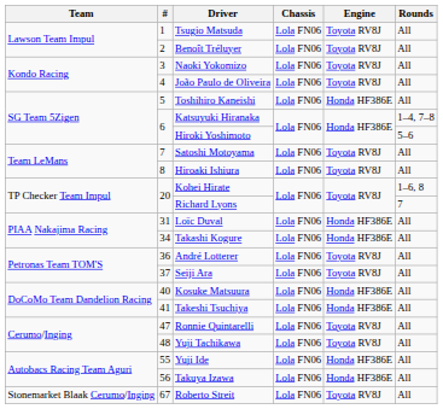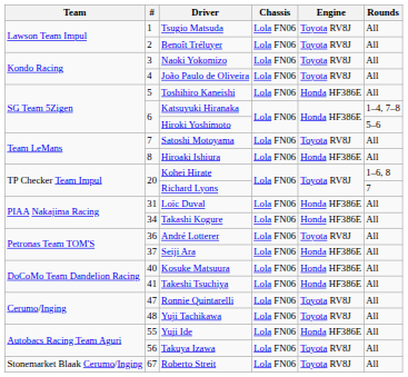 <table class="wikitable" style="font-size:85%">
 <tr>
 <th>Team</th>
 <th>#</th>
 <th>Driver</th>
 <th>Chassis</th>
 <th>Engine</th>
 <th>Rounds</th>
 </tr>
 <tr>
 <td rowspan=2><a href='#'>Lawson Team Impul</a></td>
 <td>1</td>
 <td> <a href='#'>Tsugio Matsuda</a></td>
 <td><a href='#'>Lola</a> FN06</td>
 <td><a href='#'>Toyota</a> RV8J</td>
 <td>All</td>
 </tr>
 <tr>
 <td>2</td>
 <td> <a href='#'>Benoît Tréluyer</a></td>
 <td><a href='#'>Lola</a> FN06</td>
 <td><a href='#'>Toyota</a> RV8J</td>
 <td>All</td>
 </tr>
 <tr>
 <td rowspan=2><a href='#'>Kondo Racing</a></td>
 <td>3</td>
 <td> <a href='#'>Naoki Yokomizo</a></td>
 <td><a href='#'>Lola</a> FN06</td>
 <td><a href='#'>Toyota</a> RV8J</td>
 <td>All</td>
 </tr>
 <tr>
 <td>4</td>
 <td> <a href='#'>João Paulo de Oliveira</a></td>
 <td><a href='#'>Lola</a> FN06</td>
 <td><a href='#'>Toyota</a> RV8J</td>
 <td>All</td>
 </tr>
 <tr>
 <td rowspan=3><a href='#'>SG Team 5Zigen</a></td>
 <td>5</td>
 <td> <a href='#'>Toshihiro Kaneishi</a></td>
 <td><a href='#'>Lola</a> FN06</td>
 <td><a href='#'>Honda</a> HF386E</td>
 <td>All</td>
 </tr>
 <tr>
 <td rowspan=2>6</td>
 <td> <a href='#'>Katsuyuki Hiranaka</a></td>
 <td rowspan=2><a href='#'>Lola</a> FN06</td>
 <td rowspan=2><a href='#'>Honda</a> HF386E</td>
 <td>1–4, 7–8</td>
 </tr>
 <tr>
 <td> <a href='#'>Hiroki Yoshimoto</a></td>
 <td>5–6</td>
 </tr>
 <tr>
 <td rowspan=2><a href='#'>Team LeMans</a></td>
 <td>7</td>
 <td> <a href='#'>Satoshi Motoyama</a></td>
 <td><a href='#'>Lola</a> FN06</td>
 <td><a href='#'>Toyota</a> RV8J</td>
 <td>All</td>
 </tr>
 <tr>
 <td>8</td>
 <td> <a href='#'>Hiroaki Ishiura</a></td>
 <td><a href='#'>Lola</a> FN06</td>
-<td><a href='#'>Toyota</a> RV8J</td>
+<td><a href='#'>Honda</a> HF386E</td>
 <td>All</td>
 </tr>
 <tr>
 <td rowspan=2>TP Checker <a href='#'>Team Impul</a></td>
 <td rowspan=2 align=center>20</td>
 <td> <a href='#'>Kohei Hirate</a></td>
 <td rowspan=2><a href='#'>Lola</a> FN06</td>
 <td rowspan=2><a href='#'>Toyota</a> RV8J</td>
 <td>1–6, 8</td>
 </tr>
 <tr>
 <td> <a href='#'>Richard Lyons</a></td>
 <td>7</td>
 </tr>
 <tr>
 <td rowspan=2><a href='#'>PIAA</a> <a href='#'>Nakajima Racing</a></td>
 <td>31</td>
 <td> <a href='#'>Loïc Duval</a></td>
 <td><a href='#'>Lola</a> FN06</td>
 <td><a href='#'>Honda</a> HF386E</td>
 <td>All</td>
 </tr>
 <tr>
 <td>34</td>
 <td> <a href='#'>Takashi Kogure</a></td>
 <td><a href='#'>Lola</a> FN06</td>
 <td><a href='#'>Honda</a> HF386E</td>
 <td>All</td>
 </tr>
 <tr>
 <td rowspan=2><a href='#'>Petronas Team TOM'S</a></td>
 <td>36</td>
 <td> <a href='#'>André Lotterer</a></td>
 <td><a href='#'>Lola</a> FN06</td>
 <td><a href='#'>Toyota</a> RV8J</td>
 <td>All</td>
 </tr>
 <tr>
 <td>37</td>
 <td> <a href='#'>Seiji Ara</a></td>
 <td><a href='#'>Lola</a> FN06</td>
-<td><a href='#'>Toyota</a> RV8J</td>
+<td><a href='#'>Honda</a> HF386E</td>
 <td>All</td>
 </tr>
 <tr>
 <td rowspan=2><a href='#'>DoCoMo Team Dandelion Racing</a></td>
 <td>40</td>
 <td> <a href='#'>Kosuke Matsuura</a></td>
 <td><a href='#'>Lola</a> FN06</td>
 <td><a href='#'>Honda</a> HF386E</td>
 <td>All</td>
 </tr>
 <tr>
 <td>41</td>
 <td> <a href='#'>Takeshi Tsuchiya</a></td>
 <td><a href='#'>Lola</a> FN06</td>
 <td><a href='#'>Honda</a> HF386E</td>
 <td>All</td>
 </tr>
 <tr>
 <td rowspan=2><a href='#'>Cerumo</a>/<a href='#'>Inging</a></td>
 <td>47</td>
 <td> <a href='#'>Ronnie Quintarelli</a></td>
 <td><a href='#'>Lola</a> FN06</td>
 <td><a href='#'>Toyota</a> RV8J</td>
 <td>All</td>
 </tr>
 <tr>
 <td>48</td>
 <td> <a href='#'>Yuji Tachikawa</a></td>
 <td><a href='#'>Lola</a> FN06</td>
 <td><a href='#'>Toyota</a> RV8J</td>
 <td>All</td>
 </tr>
 <tr>
 <td rowspan=2><a href='#'>Autobacs Racing Team Aguri</a></td>
 <td>55</td>
 <td> <a href='#'>Yuji Ide</a></td>
 <td><a href='#'>Lola</a> FN06</td>
 <td><a href='#'>Honda</a> HF386E</td>
 <td>All</td>
 </tr>
 <tr>
 <td>56</td>
 <td> <a href='#'>Takuya Izawa</a></td>
 <td><a href='#'>Lola</a> FN06</td>
-<td><a href='#'>Honda</a> HF386E</td>
+<td><a href='#'>Toyota</a> RV8J</td>
 <td>All</td>
 </tr>
 <tr>
 <td>Stonemarket Blaak <a href='#'>Cerumo</a>/<a href='#'>Inging</a></td>
 <td>67</td>
 <td> <a href='#'>Roberto Streit</a></td>
 <td><a href='#'>Lola</a> FN06</td>
 <td><a href='#'>Toyota</a> RV8J</td>
 <td>All</td>
 </tr>
 </table>
